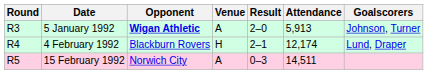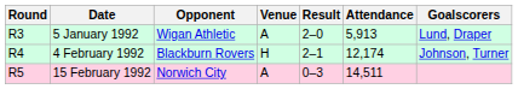 <table class="wikitable">
 <tr>
 <th>Round</th>
 <th>Date</th>
 <th>Opponent</th>
 <th>Venue</th>
 <th>Result</th>
 <th>Attendance</th>
 <th>Goalscorers</th>
 </tr>
 <tr style="background-color: #d0ffe3;">
 <td>R3</td>
 <td>5 January 1992</td>
-<td><strong><a href='#'>Wigan Athletic</a></strong></td>
+<td><a href='#'>Wigan Athletic</a></td>
 <td>A</td>
 <td>2–0</td>
 <td>5,913</td>
-<td><a href='#'>Johnson</a>, <a href='#'>Turner</a></td>
+<td><a href='#'>Lund</a>, <a href='#'>Draper</a></td>
 </tr>
 <tr style="background-color: #d0ffe3;">
 <td>R4</td>
 <td>4 February 1992</td>
 <td><a href='#'>Blackburn Rovers</a></td>
 <td>H</td>
 <td>2–1</td>
 <td>12,174</td>
-<td><a href='#'>Lund</a>, <a href='#'>Draper</a></td>
+<td><a href='#'>Johnson</a>, <a href='#'>Turner</a></td>
 </tr>
 <tr style="background-color: #ffd0e3;">
 <td>R5</td>
 <td>15 February 1992</td>
 <td><a href='#'>Norwich City</a></td>
 <td>A</td>
 <td>0–3</td>
 <td>14,511</td>
 <td></td>
 </tr>
 </table>
